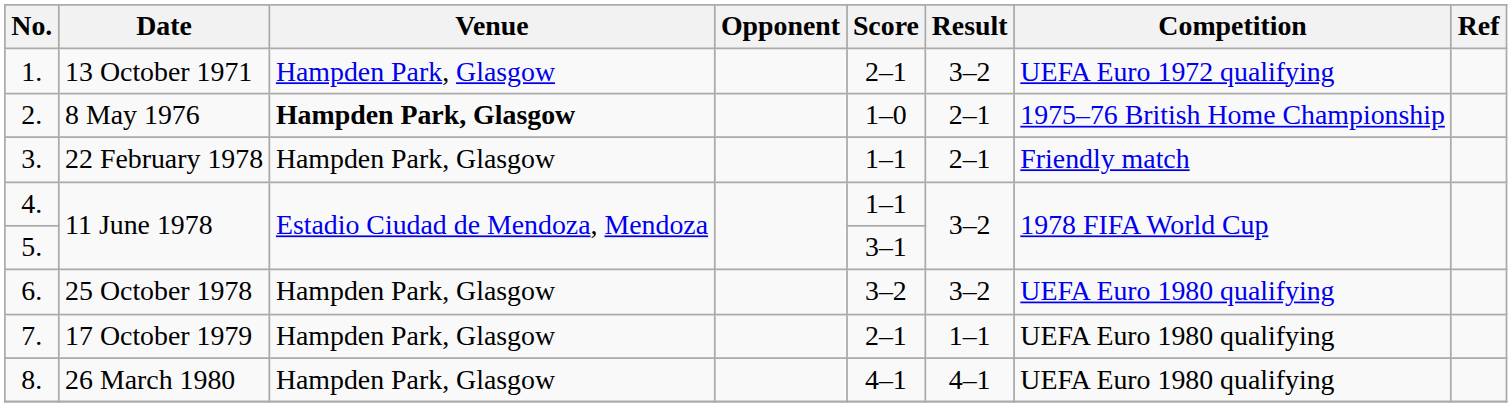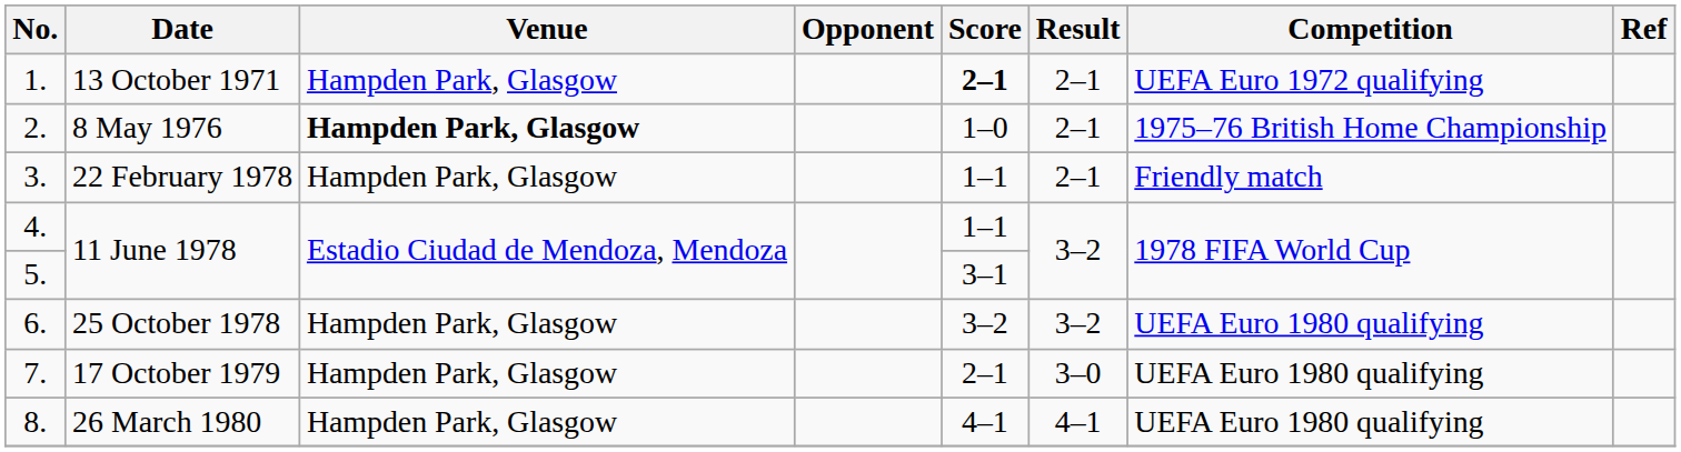 <table class="wikitable">
 <tr>
 <th>No.</th>
 <th>Date</th>
 <th>Venue</th>
 <th>Opponent</th>
 <th>Score</th>
 <th>Result</th>
 <th>Competition</th>
 <th>Ref</th>
 </tr>
 <tr>
 <td align=center>1.</td>
 <td>13 October 1971</td>
 <td><a href='#'>Hampden Park</a>, <a href='#'>Glasgow</a></td>
 <td></td>
+<td align=center><strong>2–1</strong></td>
 <td align=center>2–1</td>
-<td align=center>3–2</td>
 <td><a href='#'>UEFA Euro 1972 qualifying</a></td>
 <td></td>
 </tr>
 <tr>
 <td align=center>2.</td>
 <td>8 May 1976</td>
 <td><strong>Hampden Park, Glasgow</strong></td>
 <td></td>
 <td align=center>1–0</td>
 <td align=center>2–1</td>
 <td><a href='#'>1975–76 British Home Championship</a></td>
 <td></td>
 </tr>
 <tr>
 <td align=center>3.</td>
 <td>22 February 1978</td>
 <td>Hampden Park, Glasgow</td>
 <td></td>
 <td align=center>1–1</td>
 <td align=center>2–1</td>
 <td><a href='#'>Friendly match</a></td>
 <td></td>
 </tr>
 <tr>
 <td align=center>4.</td>
 <td rowspan=2>11 June 1978</td>
 <td rowspan=2><a href='#'>Estadio Ciudad de Mendoza</a>, <a href='#'>Mendoza</a></td>
 <td rowspan=2></td>
 <td align=center>1–1</td>
 <td rowspan=2 align=center>3–2</td>
 <td rowspan=2><a href='#'>1978 FIFA World Cup</a></td>
 <td rowspan=2></td>
 </tr>
 <tr>
 <td align=center>5.</td>
 <td align=center>3–1</td>
 </tr>
 <tr>
 <td align=center>6.</td>
 <td>25 October 1978</td>
 <td>Hampden Park, Glasgow</td>
 <td></td>
 <td align=center>3–2</td>
 <td align=center>3–2</td>
 <td><a href='#'>UEFA Euro 1980 qualifying</a></td>
 <td></td>
 </tr>
 <tr>
 <td align=center>7.</td>
 <td>17 October 1979</td>
 <td>Hampden Park, Glasgow</td>
 <td></td>
 <td align=center>2–1</td>
-<td align=center>1–1</td>
+<td align=center>3–0</td>
 <td>UEFA Euro 1980 qualifying</td>
 <td></td>
 </tr>
 <tr>
 <td align=center>8.</td>
 <td>26 March 1980</td>
 <td>Hampden Park, Glasgow</td>
 <td></td>
 <td align=center>4–1</td>
 <td align=center>4–1</td>
 <td>UEFA Euro 1980 qualifying</td>
 <td></td>
 </tr>
 <tr>
 </tr>
 </table>
